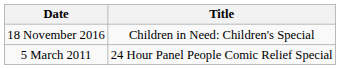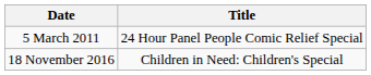 <table class="wikitable" style="text-align:center;">
 <tr>
 <th>Date</th>
 <th>Title</th>
 </tr>
 <tr>
+<td>5 March 2011</td>
+<td>24 Hour Panel People Comic Relief Special</td>
+</tr>
+<tr>
 <td>18 November 2016</td>
 <td>Children in Need: Children's Special</td>
 </tr>
-<tr>
-<td>5 March 2011</td>
-<td>24 Hour Panel People Comic Relief Special</td>
-</tr>
 </table>
